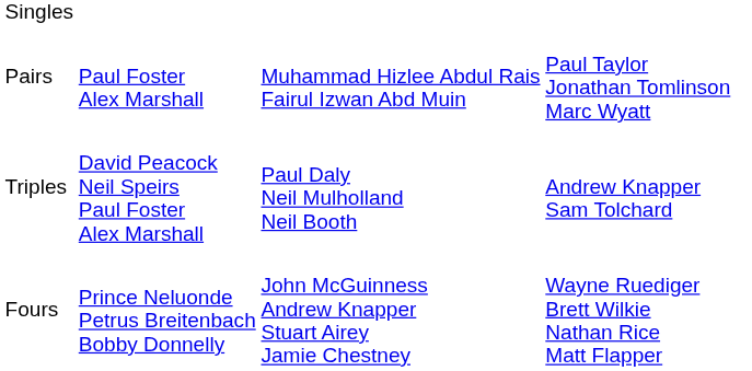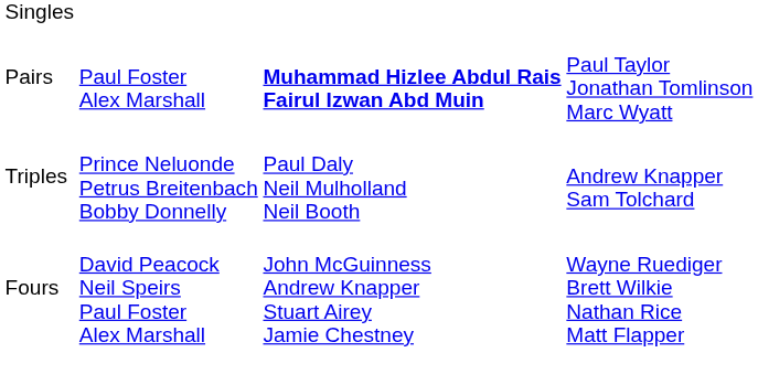 <table>
 <tr>
 <td>Singles<br></td>
 <td></td>
 <td></td>
 <td></td>
 </tr>
 <tr>
 <td>Pairs<br></td>
 <td><br><a href='#'>Paul Foster</a><br><a href='#'>Alex Marshall</a></td>
-<td><br><a href='#'>Muhammad Hizlee Abdul Rais</a><br><a href='#'>Fairul Izwan Abd Muin</a></td>
+<td><strong><br><a href='#'>Muhammad Hizlee Abdul Rais</a><br><a href='#'>Fairul Izwan Abd Muin</a></strong></td>
 <td><br><a href='#'>Paul Taylor</a><br><a href='#'>Jonathan Tomlinson</a><br><a href='#'>Marc Wyatt</a></td>
 </tr>
 <tr>
 <td>Triples<br></td>
-<td><br><a href='#'>David Peacock</a><br><a href='#'>Neil Speirs</a><br><a href='#'>Paul Foster</a><br><a href='#'>Alex Marshall</a></td>
+<td><br><a href='#'>Prince Neluonde</a><br><a href='#'>Petrus Breitenbach</a><br><a href='#'>Bobby Donnelly</a></td>
 <td><br><a href='#'>Paul Daly</a><br><a href='#'>Neil Mulholland</a><br><a href='#'>Neil Booth</a></td>
 <td><br><a href='#'>Andrew Knapper</a><br><a href='#'>Sam Tolchard</a></td>
 </tr>
 <tr>
 <td>Fours<br></td>
-<td><br><a href='#'>Prince Neluonde</a><br><a href='#'>Petrus Breitenbach</a><br><a href='#'>Bobby Donnelly</a></td>
+<td><br><a href='#'>David Peacock</a><br><a href='#'>Neil Speirs</a><br><a href='#'>Paul Foster</a><br><a href='#'>Alex Marshall</a></td>
 <td><br><a href='#'>John McGuinness</a><br><a href='#'>Andrew Knapper</a><br><a href='#'>Stuart Airey</a><br><a href='#'>Jamie Chestney</a></td>
 <td><br><a href='#'>Wayne Ruediger</a><br><a href='#'>Brett Wilkie</a><br><a href='#'>Nathan Rice</a><br><a href='#'>Matt Flapper</a></td>
 </tr>
 </table>
